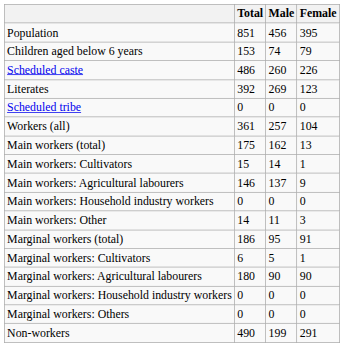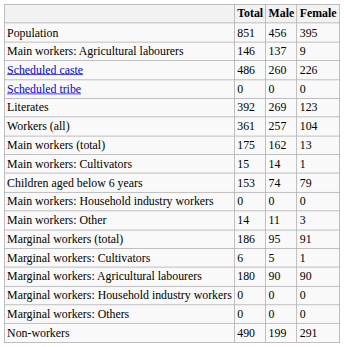 <table class="wikitable sortable">
 <tr>
 <th></th>
 <th>Total</th>
 <th>Male</th>
 <th>Female</th>
 </tr>
 <tr>
 <td>Population</td>
 <td>851</td>
 <td>456</td>
 <td>395</td>
 </tr>
 <tr>
-<td>Children aged below 6 years</td>
-<td>153</td>
-<td>74</td>
-<td>79</td>
+<td>Main workers: Agricultural labourers</td>
+<td>146</td>
+<td>137</td>
+<td>9</td>
 </tr>
 <tr>
 <td><a href='#'>Scheduled caste</a></td>
 <td>486</td>
 <td>260</td>
 <td>226</td>
 </tr>
 <tr>
+<td><a href='#'>Scheduled tribe</a></td>
+<td>0</td>
+<td>0</td>
+<td>0</td>
+</tr>
+<tr>
 <td>Literates</td>
 <td>392</td>
 <td>269</td>
 <td>123</td>
-</tr>
-<tr>
-<td><a href='#'>Scheduled tribe</a></td>
-<td>0</td>
-<td>0</td>
-<td>0</td>
 </tr>
 <tr>
 <td>Workers (all)</td>
 <td>361</td>
 <td>257</td>
 <td>104</td>
 </tr>
 <tr>
 <td>Main workers (total)</td>
 <td>175</td>
 <td>162</td>
 <td>13</td>
 </tr>
 <tr>
 <td>Main workers: Cultivators</td>
 <td>15</td>
 <td>14</td>
 <td>1</td>
 </tr>
 <tr>
-<td>Main workers: Agricultural labourers</td>
-<td>146</td>
-<td>137</td>
-<td>9</td>
+<td>Children aged below 6 years</td>
+<td>153</td>
+<td>74</td>
+<td>79</td>
 </tr>
 <tr>
 <td>Main workers: Household industry workers</td>
 <td>0</td>
 <td>0</td>
 <td>0</td>
 </tr>
 <tr>
 <td>Main workers: Other</td>
 <td>14</td>
 <td>11</td>
 <td>3</td>
 </tr>
 <tr>
 <td>Marginal workers (total)</td>
 <td>186</td>
 <td>95</td>
 <td>91</td>
 </tr>
 <tr>
 <td>Marginal workers: Cultivators</td>
 <td>6</td>
 <td>5</td>
 <td>1</td>
 </tr>
 <tr>
 <td>Marginal workers: Agricultural labourers</td>
 <td>180</td>
 <td>90</td>
 <td>90</td>
 </tr>
 <tr>
 <td>Marginal workers: Household industry workers</td>
 <td>0</td>
 <td>0</td>
 <td>0</td>
 </tr>
 <tr>
 <td>Marginal workers: Others</td>
 <td>0</td>
 <td>0</td>
 <td>0</td>
 </tr>
 <tr>
 <td>Non-workers</td>
 <td>490</td>
 <td>199</td>
 <td>291</td>
 </tr>
 </table>
